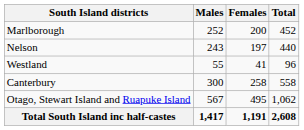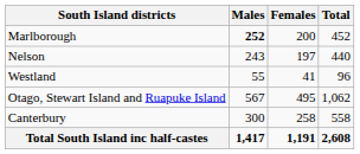 <table class="wikitable" style=text-align:right>
 <tr>
 <th>South Island districts</th>
 <th>Males</th>
 <th>Females</th>
 <th>Total</th>
 </tr>
 <tr>
 <td align="left">Marlborough</td>
-<td>252</td>
+<td><strong>252</strong></td>
 <td>200</td>
 <td>452</td>
 </tr>
 <tr>
 <td align="left">Nelson</td>
 <td>243</td>
 <td>197</td>
 <td>440</td>
 </tr>
 <tr>
 <td align="left">Westland</td>
 <td>55</td>
 <td>41</td>
 <td>96</td>
 </tr>
 <tr>
+<td align="left">Otago, Stewart Island and <a href='#'>Ruapuke Island</a></td>
+<td>567</td>
+<td>495</td>
+<td>1,062</td>
+</tr>
+<tr>
 <td align="left">Canterbury</td>
 <td>300</td>
 <td>258</td>
 <td>558</td>
-</tr>
-<tr>
-<td align="left">Otago, Stewart Island and <a href='#'>Ruapuke Island</a></td>
-<td>567</td>
-<td>495</td>
-<td>1,062</td>
 </tr>
 <tr>
 <th>Total South Island inc half-castes</th>
 <td><strong>1,417</strong></td>
 <td><strong>1,191</strong></td>
 <td><strong>2,608</strong></td>
 </tr>
 </table>
